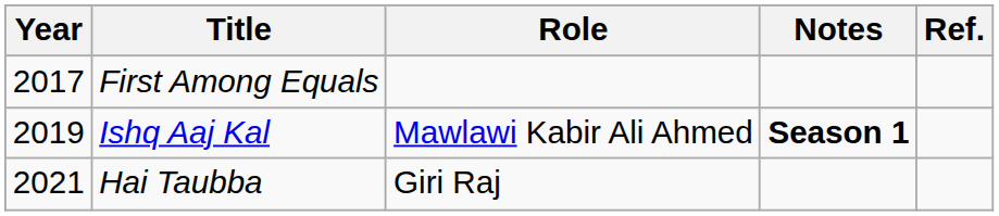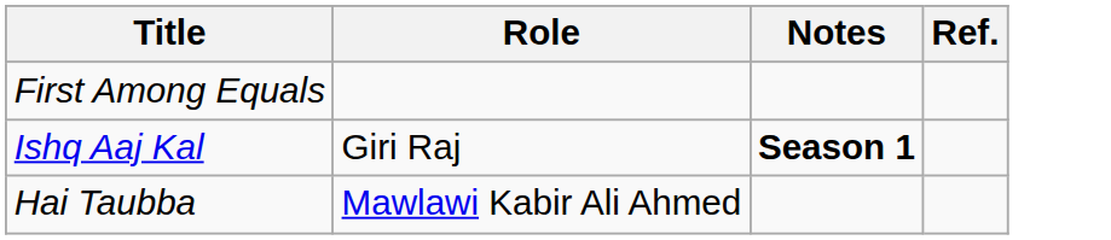 <table class="wikitable sortable">
 <tr>
-<th>Year</th>
 <th>Title</th>
 <th>Role</th>
 <th class="unsortable">Notes</th>
 <th class="unsortable">Ref.</th>
 </tr>
 <tr>
-<td>2017</td>
 <td><em>First Among Equals</em></td>
 <td></td>
 <td></td>
 <td></td>
 </tr>
 <tr>
-<td>2019</td>
 <td><em><a href='#'>Ishq Aaj Kal</a></em></td>
-<td><a href='#'>Mawlawi</a> Kabir Ali Ahmed</td>
+<td>Giri Raj</td>
 <td><strong>Season 1</strong></td>
 <td></td>
 </tr>
 <tr>
-<td>2021</td>
 <td><em>Hai Taubba</em></td>
-<td>Giri Raj</td>
+<td><a href='#'>Mawlawi</a> Kabir Ali Ahmed</td>
 <td></td>
 <td></td>
 </tr>
 </table>
